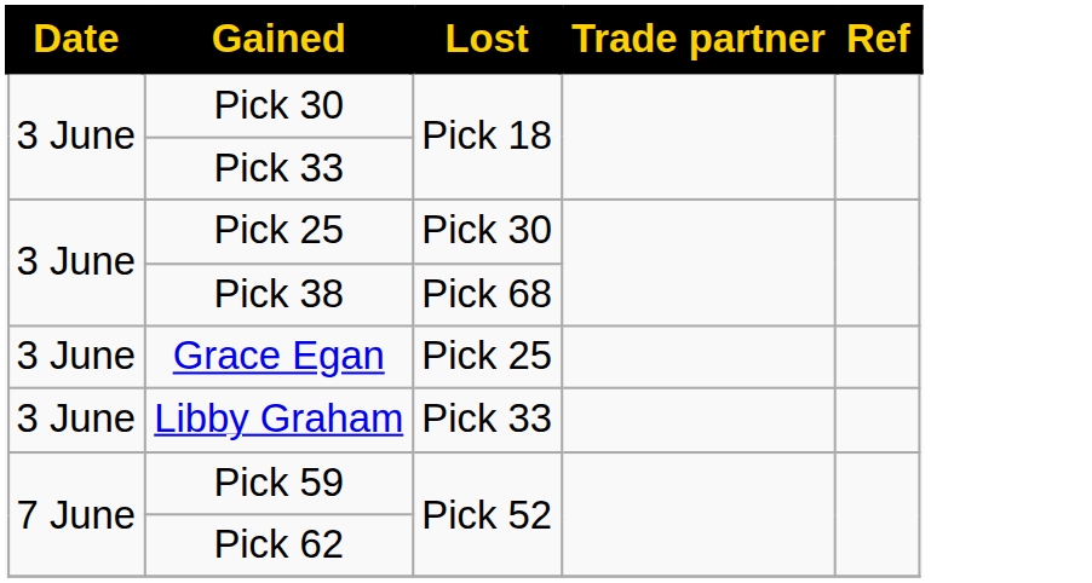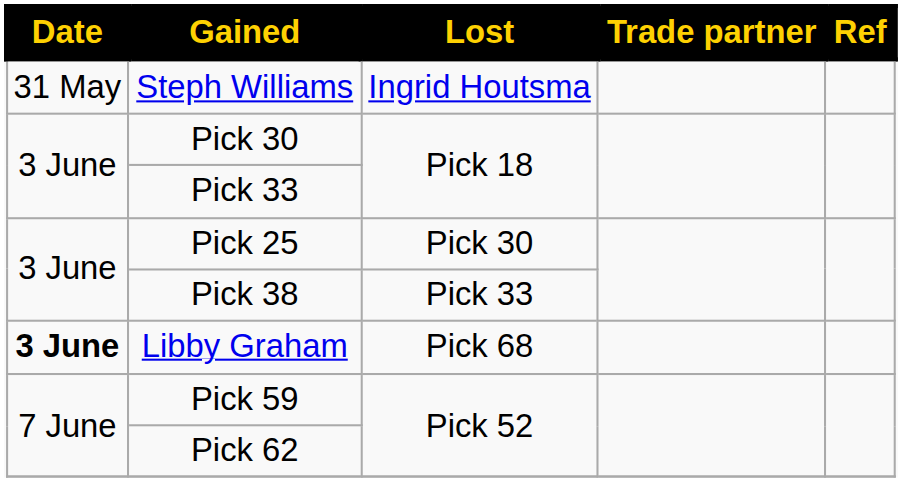 <table class="wikitable" style="text-align:center; font-size:100%">
 <tr>
 <th style="background:black; color:#FED102; border: solid black 2px;">Date</th>
 <th style="background:black; color:#FED102; border: solid black 2px;">Gained</th>
 <th style="background:black; color:#FED102; border: solid black 2px;">Lost</th>
 <th style="background:black; color:#FED102; border: solid black 2px;">Trade partner</th>
 <th style="background:black; color:#FED102; border: solid black 2px;">Ref</th>
+</tr>
+<tr>
+<td>31 May</td>
+<td><a href='#'>Steph Williams</a></td>
+<td><a href='#'>Ingrid Houtsma</a></td>
+<td></td>
+<td></td>
 </tr>
 <tr>
 <td rowspan=2>3 June</td>
 <td>Pick 30</td>
 <td rowspan=2>Pick 18</td>
 <td rowspan=2></td>
 <td rowspan=2></td>
 </tr>
 <tr>
 <td>Pick 33</td>
 </tr>
 <tr>
 <td rowspan=2>3 June</td>
 <td>Pick 25</td>
 <td>Pick 30</td>
 <td rowspan=2></td>
 <td rowspan=2></td>
 </tr>
 <tr>
 <td>Pick 38</td>
-<td>Pick 68</td>
+<td>Pick 33</td>
 </tr>
 <tr>
-<td>3 June</td>
-<td><a href='#'>Grace Egan</a></td>
-<td>Pick 25</td>
-<td></td>
-<td></td>
-</tr>
-<tr>
-<td>3 June</td>
+<td><strong>3 June</strong></td>
 <td><a href='#'>Libby Graham</a></td>
-<td>Pick 33</td>
+<td>Pick 68</td>
 <td></td>
 <td></td>
 </tr>
 <tr>
 <td rowspan=2>7 June</td>
 <td>Pick 59</td>
 <td rowspan=2>Pick 52</td>
 <td rowspan=2></td>
 <td rowspan=2></td>
 </tr>
 <tr>
 <td>Pick 62</td>
 </tr>
 <tr>
 </tr>
 </table>
